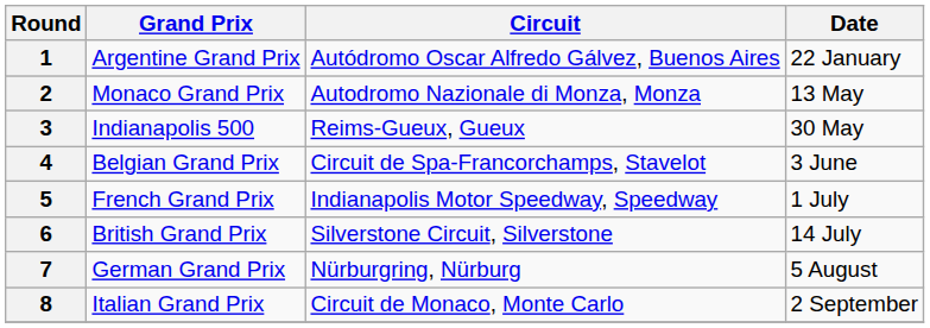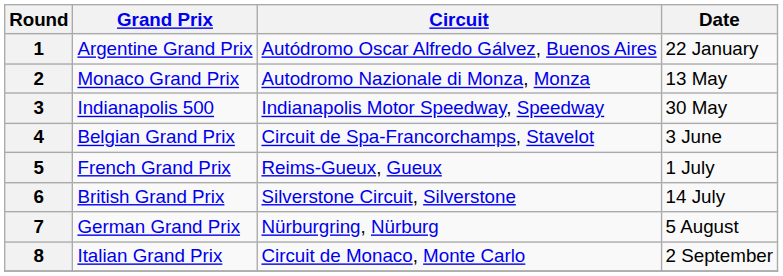 <table class="wikitable" style="font-size: 85%;">
 <tr>
 <th>Round</th>
 <th><a href='#'>Grand Prix</a></th>
 <th><a href='#'>Circuit</a></th>
 <th>Date</th>
 </tr>
 <tr>
 <th>1</th>
 <td><a href='#'>Argentine Grand Prix</a></td>
 <td> <a href='#'>Autódromo Oscar Alfredo Gálvez</a>, <a href='#'>Buenos Aires</a></td>
 <td>22 January</td>
 </tr>
 <tr>
 <th>2</th>
 <td><a href='#'>Monaco Grand Prix</a></td>
 <td> <a href='#'>Autodromo Nazionale di Monza</a>, <a href='#'>Monza</a></td>
 <td>13 May</td>
 </tr>
 <tr>
 <th>3</th>
 <td><a href='#'>Indianapolis 500</a></td>
-<td> <a href='#'>Reims-Gueux</a>, <a href='#'>Gueux</a></td>
+<td> <a href='#'>Indianapolis Motor Speedway</a>, <a href='#'>Speedway</a></td>
 <td>30 May</td>
 </tr>
 <tr>
 <th>4</th>
 <td><a href='#'>Belgian Grand Prix</a></td>
 <td> <a href='#'>Circuit de Spa-Francorchamps</a>, <a href='#'>Stavelot</a></td>
 <td>3 June</td>
 </tr>
 <tr>
 <th>5</th>
 <td><a href='#'>French Grand Prix</a></td>
-<td> <a href='#'>Indianapolis Motor Speedway</a>, <a href='#'>Speedway</a></td>
+<td> <a href='#'>Reims-Gueux</a>, <a href='#'>Gueux</a></td>
 <td>1 July</td>
 </tr>
 <tr>
 <th>6</th>
 <td><a href='#'>British Grand Prix</a></td>
 <td> <a href='#'>Silverstone Circuit</a>, <a href='#'>Silverstone</a></td>
 <td>14 July</td>
 </tr>
 <tr>
 <th>7</th>
 <td><a href='#'>German Grand Prix</a></td>
 <td> <a href='#'>Nürburgring</a>, <a href='#'>Nürburg</a></td>
 <td>5 August</td>
 </tr>
 <tr>
 <th>8</th>
 <td><a href='#'>Italian Grand Prix</a></td>
 <td> <a href='#'>Circuit de Monaco</a>, <a href='#'>Monte Carlo</a></td>
 <td>2 September</td>
 </tr>
 <tr>
 </tr>
 </table>
